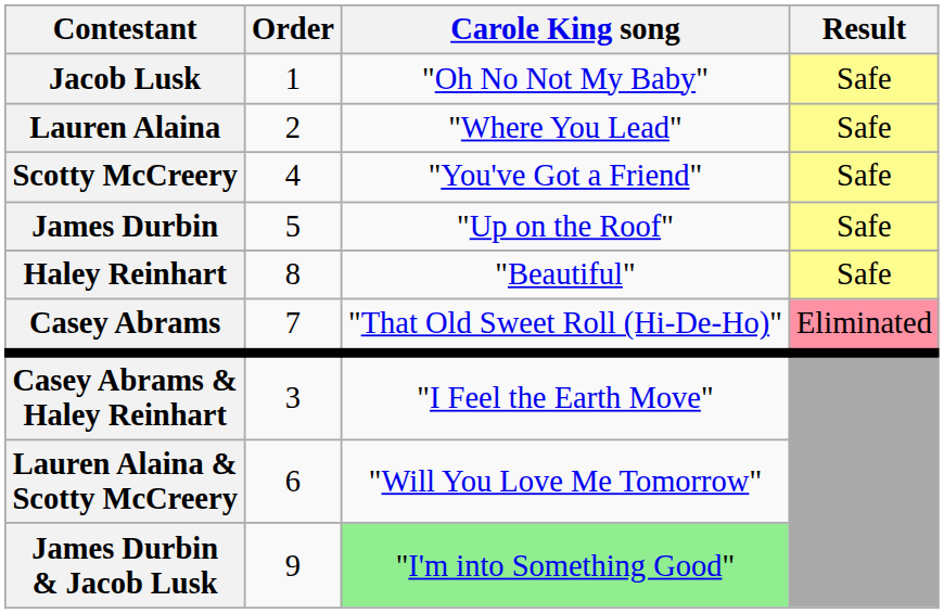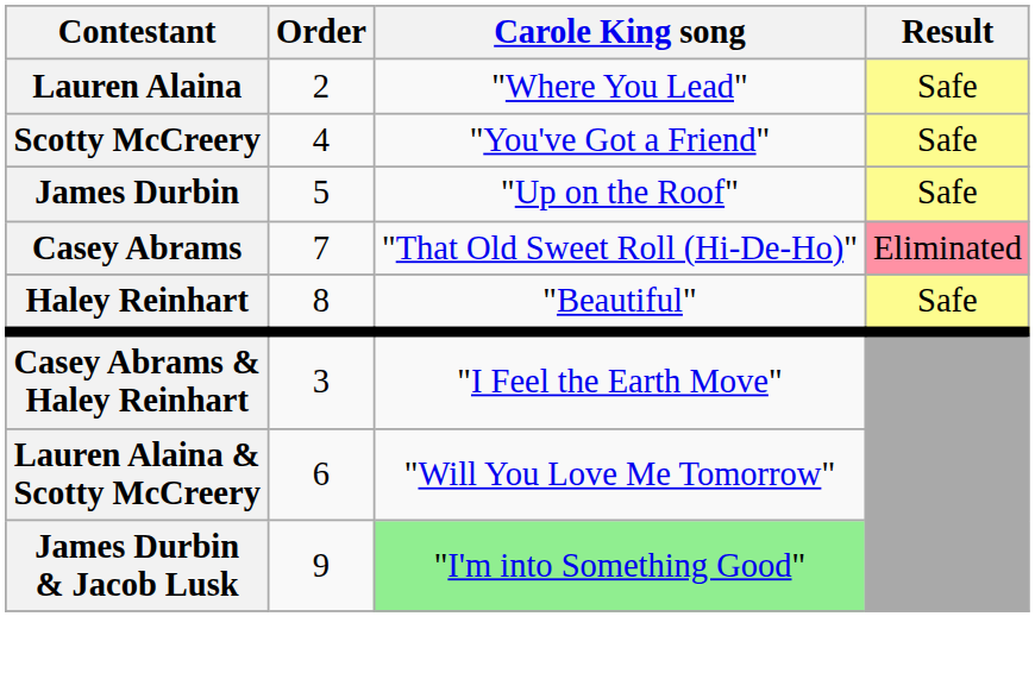 <table class="wikitable unsortable" style="text-align:center;">
 <tr>
 <th scope="col">Contestant</th>
 <th scope="col">Order</th>
 <th scope="col"><a href='#'>Carole King</a> song</th>
 <th scope="col">Result</th>
-</tr>
-<tr>
-<th scope="row">Jacob Lusk</th>
-<td>1</td>
-<td>"<a href='#'>Oh No Not My Baby</a>"</td>
-<td bgcolor="FDFC8F">Safe</td>
 </tr>
 <tr>
 <th scope="row">Lauren Alaina</th>
 <td>2</td>
 <td>"<a href='#'>Where You Lead</a>"</td>
 <td bgcolor="FDFC8F">Safe</td>
 </tr>
 <tr>
 <th scope="row">Scotty McCreery</th>
 <td>4</td>
 <td>"<a href='#'>You've Got a Friend</a>"</td>
 <td bgcolor="FDFC8F">Safe</td>
 </tr>
 <tr>
 <th scope="row">James Durbin</th>
 <td>5</td>
 <td>"<a href='#'>Up on the Roof</a>"</td>
 <td bgcolor="FDFC8F">Safe</td>
 </tr>
 <tr>
+<th scope="row">Casey Abrams</th>
+<td>7</td>
+<td>"<a href='#'>That Old Sweet Roll (Hi-De-Ho)</a>"</td>
+<td bgcolor="FF91A4">Eliminated</td>
+</tr>
+<tr>
 <th scope="row">Haley Reinhart</th>
 <td>8</td>
 <td>"<a href='#'>Beautiful</a>"</td>
 <td bgcolor="FDFC8F">Safe</td>
-</tr>
-<tr>
-<th scope="row">Casey Abrams</th>
-<td>7</td>
-<td>"<a href='#'>That Old Sweet Roll (Hi-De-Ho)</a>"</td>
-<td bgcolor="FF91A4">Eliminated</td>
 </tr>
 <tr style="border-top:5px solid">
 <th scope="row">Casey Abrams &<br>Haley Reinhart</th>
 <td>3</td>
 <td>"<a href='#'>I Feel the Earth Move</a>"</td>
 <td rowspan="3" bgcolor="darkgray"></td>
 </tr>
 <tr>
 <th scope="row">Lauren Alaina &<br>Scotty McCreery</th>
 <td>6</td>
 <td>"<a href='#'>Will You Love Me Tomorrow</a>"</td>
 </tr>
 <tr>
 <th scope="row">James Durbin<br>& Jacob Lusk</th>
 <td>9</td>
 <td style="background: lightgreen;">"<a href='#'>I'm into Something Good</a>"</td>
 </tr>
 </table>
